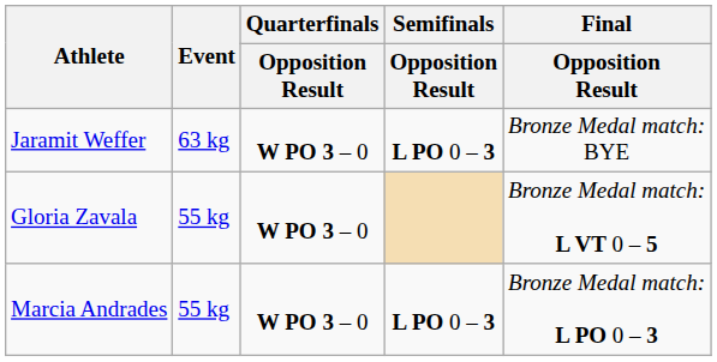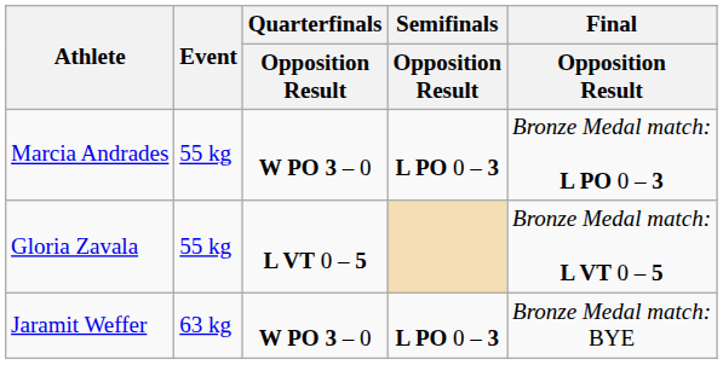 <table class="wikitable" style="font-size:90%;">
 <tr>
 <th rowspan=2>Athlete</th>
 <th rowspan=2>Event</th>
 <th>Quarterfinals</th>
 <th>Semifinals</th>
 <th>Final</th>
 </tr>
 <tr>
 <th>Opposition<br>Result</th>
 <th>Opposition<br>Result</th>
 <th>Opposition<br>Result</th>
 </tr>
 <tr>
+<td><a href='#'>Marcia Andrades</a></td>
+<td><a href='#'>55 kg</a></td>
+<td align=center><br><strong>W PO</strong> <strong>3</strong> – 0</td>
+<td align=center><br><strong>L PO</strong> 0 – <strong>3</strong></td>
+<td align=center><em>Bronze Medal match:</em><br><br><strong>L PO</strong> 0 – <strong>3</strong></td>
+</tr>
+<tr>
+<td><a href='#'>Gloria Zavala</a></td>
+<td><a href='#'>55 kg</a></td>
+<td align=center><br><strong>L VT</strong> 0 – <strong>5</strong></td>
+<td bgcolor=wheat></td>
+<td align=center><em>Bronze Medal match:</em><br><br><strong>L VT</strong> 0 – <strong>5</strong></td>
+</tr>
+<tr>
 <td><a href='#'>Jaramit Weffer</a></td>
 <td><a href='#'>63 kg</a></td>
 <td align=center><br><strong>W PO</strong> <strong>3</strong> – 0</td>
 <td align=center><br><strong>L PO</strong> 0 – <strong>3</strong></td>
 <td align=center><em>Bronze Medal match:</em><br>BYE<br></td>
 </tr>
-<tr>
-<td><a href='#'>Gloria Zavala</a></td>
-<td><a href='#'>55 kg</a></td>
-<td align=center><br><strong>W PO</strong> <strong>3</strong> – 0</td>
-<td bgcolor=wheat></td>
-<td align=center><em>Bronze Medal match:</em><br><br><strong>L VT</strong> 0 – <strong>5</strong></td>
-</tr>
-<tr>
-<td><a href='#'>Marcia Andrades</a></td>
-<td><a href='#'>55 kg</a></td>
-<td align=center><br><strong>W PO</strong> <strong>3</strong> – 0</td>
-<td align=center><br><strong>L PO</strong> 0 – <strong>3</strong></td>
-<td align=center><em>Bronze Medal match:</em><br><br><strong>L PO</strong> 0 – <strong>3</strong></td>
-</tr>
 </table>
